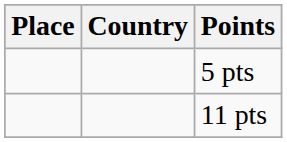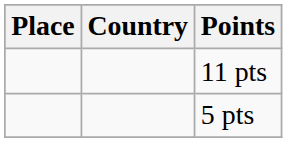 <table class=wikitable>
 <tr>
 <th>Place</th>
 <th>Country</th>
 <th>Points</th>
 </tr>
 <tr>
 <td align=center></td>
 <td></td>
-<td>5 pts</td>
+<td>11 pts</td>
 </tr>
 <tr>
 <td align=center></td>
 <td></td>
-<td>11 pts</td>
+<td>5 pts</td>
 </tr>
 </table>
